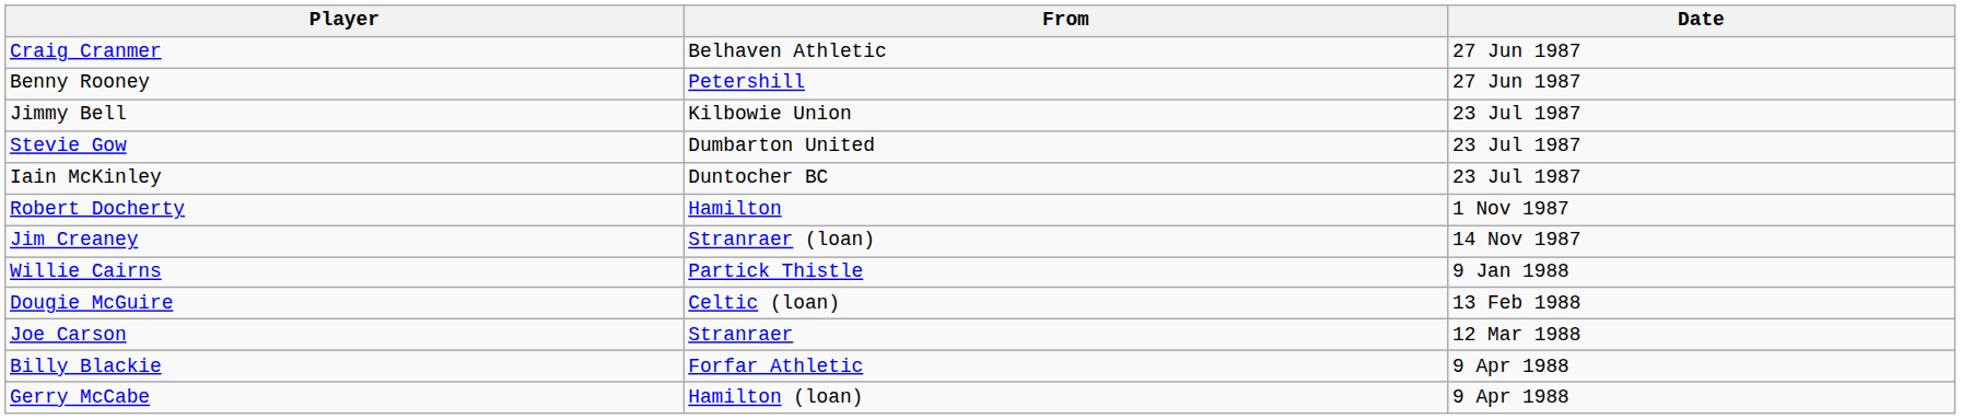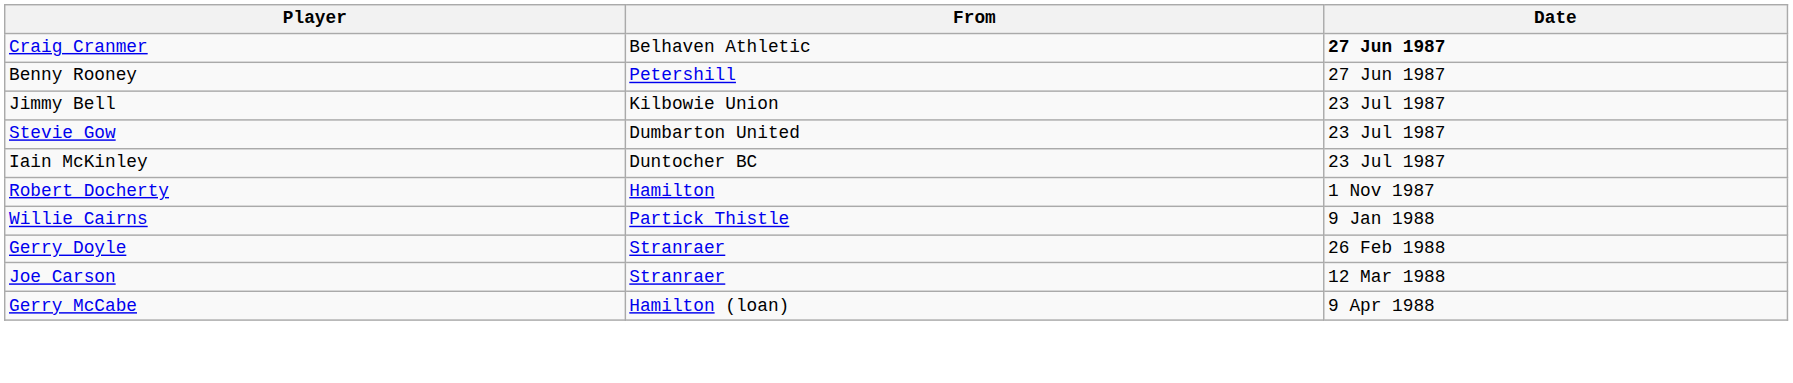 <table class="wikitable" style="text-align:center; font-size:95%;width:98%; text-align:left">
 <tr>
 <th>Player</th>
 <th>From</th>
 <th>Date</th>
 </tr>
 <tr>
 <td> <a href='#'>Craig Cranmer</a></td>
 <td> Belhaven Athletic</td>
-<td>27 Jun 1987</td>
+<td><strong>27 Jun 1987</strong></td>
 </tr>
 <tr>
 <td> Benny Rooney</td>
 <td> <a href='#'>Petershill</a></td>
 <td>27 Jun 1987</td>
 </tr>
 <tr>
 <td> Jimmy Bell</td>
 <td> Kilbowie Union</td>
 <td>23 Jul 1987</td>
 </tr>
 <tr>
 <td> <a href='#'>Stevie Gow</a></td>
 <td> Dumbarton United</td>
 <td>23 Jul 1987</td>
 </tr>
 <tr>
 <td> Iain McKinley</td>
 <td> Duntocher BC</td>
 <td>23 Jul 1987</td>
 </tr>
 <tr>
 <td> <a href='#'>Robert Docherty</a></td>
 <td> <a href='#'>Hamilton</a></td>
 <td>1 Nov 1987</td>
 </tr>
 <tr>
-<td> <a href='#'>Jim Creaney</a></td>
-<td> <a href='#'>Stranraer</a> (loan)</td>
-<td>14 Nov 1987</td>
-</tr>
-<tr>
 <td> <a href='#'>Willie Cairns</a></td>
 <td> <a href='#'>Partick Thistle</a></td>
 <td>9 Jan 1988</td>
 </tr>
 <tr>
-<td> <a href='#'>Dougie McGuire</a></td>
-<td> <a href='#'>Celtic</a> (loan)</td>
-<td>13 Feb 1988</td>
+<td> <a href='#'>Gerry Doyle</a></td>
+<td> <a href='#'>Stranraer</a></td>
+<td>26 Feb 1988</td>
 </tr>
 <tr>
 <td> <a href='#'>Joe Carson</a></td>
 <td> <a href='#'>Stranraer</a></td>
 <td>12 Mar 1988</td>
 </tr>
 <tr>
-<td> <a href='#'>Billy Blackie</a></td>
-<td> <a href='#'>Forfar Athletic</a></td>
-<td>9 Apr 1988</td>
-</tr>
-<tr>
 <td> <a href='#'>Gerry McCabe</a></td>
 <td> <a href='#'>Hamilton</a> (loan)</td>
 <td>9 Apr 1988</td>
 </tr>
 </table>
